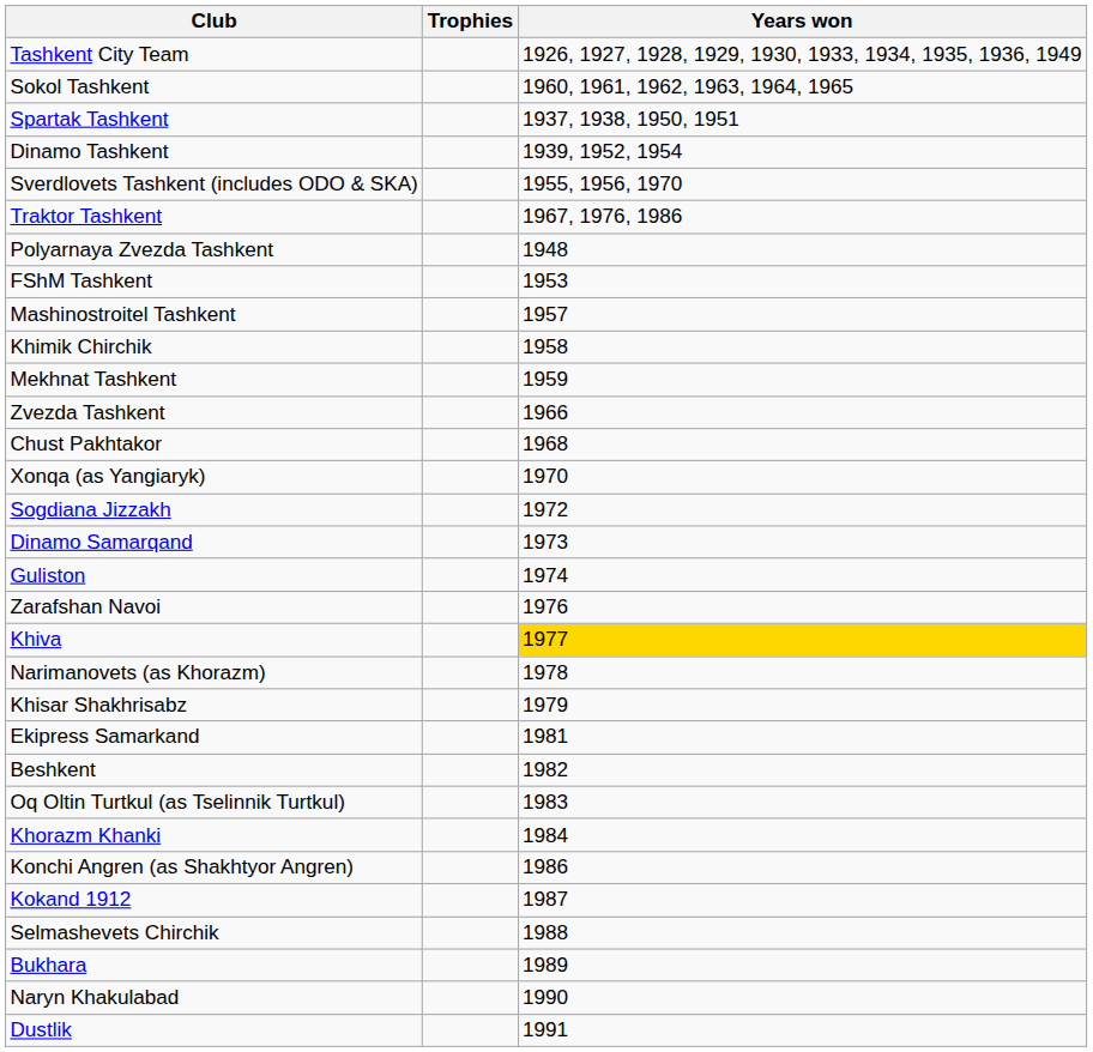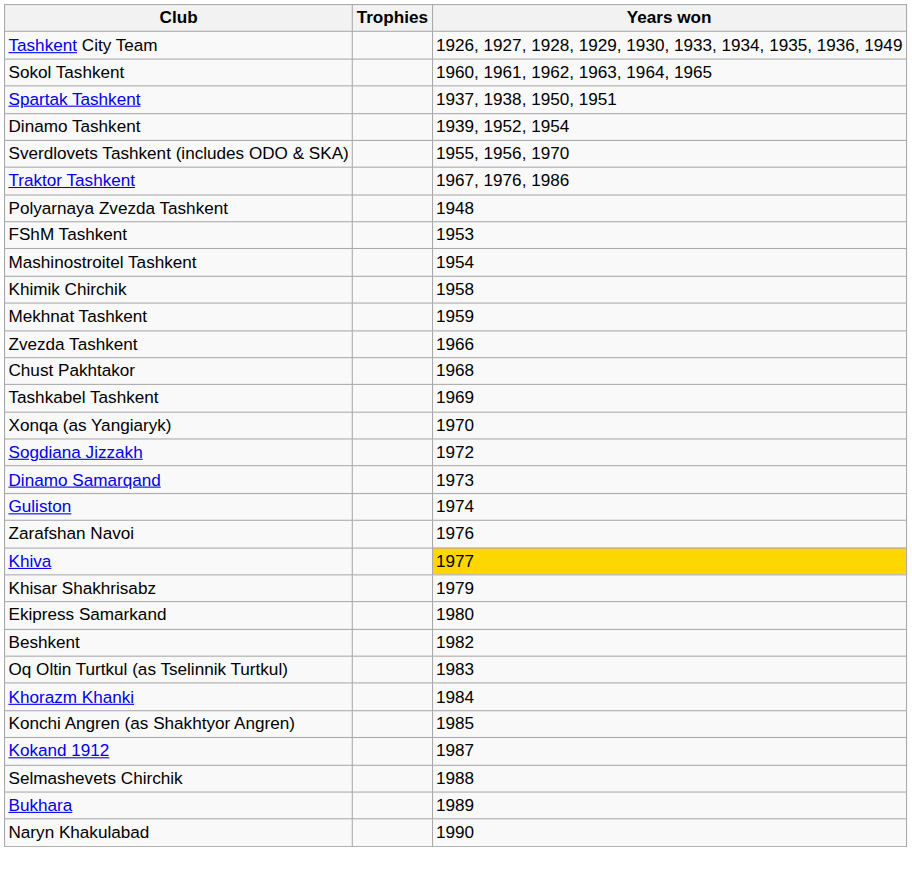 <table class="wikitable">
 <tr>
 <th>Club</th>
 <th>Trophies</th>
 <th>Years won</th>
 </tr>
 <tr>
 <td><a href='#'>Tashkent</a> City Team</td>
 <td></td>
 <td>1926, 1927, 1928, 1929, 1930, 1933, 1934, 1935, 1936, 1949</td>
 </tr>
 <tr>
 <td>Sokol Tashkent</td>
 <td></td>
 <td>1960, 1961, 1962, 1963, 1964, 1965</td>
 </tr>
 <tr>
 <td><a href='#'>Spartak Tashkent</a></td>
 <td></td>
 <td>1937, 1938, 1950, 1951</td>
 </tr>
 <tr>
 <td>Dinamo Tashkent</td>
 <td></td>
 <td>1939, 1952, 1954</td>
 </tr>
 <tr>
 <td>Sverdlovets Tashkent (includes ODO & SKA)</td>
 <td></td>
 <td>1955, 1956, 1970</td>
 </tr>
 <tr>
 <td><a href='#'>Traktor Tashkent</a></td>
 <td></td>
 <td>1967, 1976, 1986</td>
 </tr>
 <tr>
 <td>Polyarnaya Zvezda Tashkent</td>
 <td></td>
 <td>1948</td>
 </tr>
 <tr>
 <td>FShM Tashkent</td>
 <td></td>
 <td>1953</td>
 </tr>
 <tr>
 <td>Mashinostroitel Tashkent</td>
 <td></td>
-<td>1957</td>
+<td>1954</td>
 </tr>
 <tr>
 <td>Khimik Chirchik</td>
 <td></td>
 <td>1958</td>
 </tr>
 <tr>
 <td>Mekhnat Tashkent</td>
 <td></td>
 <td>1959</td>
 </tr>
 <tr>
 <td>Zvezda Tashkent</td>
 <td></td>
 <td>1966</td>
 </tr>
 <tr>
 <td>Chust Pakhtakor</td>
 <td></td>
 <td>1968</td>
+</tr>
+<tr>
+<td>Tashkabel Tashkent</td>
+<td></td>
+<td>1969</td>
 </tr>
 <tr>
 <td>Xonqa (as Yangiaryk)</td>
 <td></td>
 <td>1970</td>
 </tr>
 <tr>
 <td><a href='#'>Sogdiana Jizzakh</a></td>
 <td></td>
 <td>1972</td>
 </tr>
 <tr>
 <td><a href='#'>Dinamo Samarqand</a></td>
 <td></td>
 <td>1973</td>
 </tr>
 <tr>
 <td><a href='#'>Guliston</a></td>
 <td></td>
 <td>1974</td>
 </tr>
 <tr>
 <td>Zarafshan Navoi</td>
 <td></td>
 <td>1976</td>
 </tr>
 <tr>
 <td><a href='#'>Khiva</a></td>
 <td></td>
 <td style="background: gold;">1977</td>
 </tr>
 <tr>
-<td>Narimanovets (as Khorazm)</td>
-<td></td>
-<td>1978</td>
-</tr>
-<tr>
 <td>Khisar Shakhrisabz</td>
 <td></td>
 <td>1979</td>
 </tr>
 <tr>
 <td>Ekipress Samarkand</td>
 <td></td>
-<td>1981</td>
+<td>1980</td>
 </tr>
 <tr>
 <td>Beshkent</td>
 <td></td>
 <td>1982</td>
 </tr>
 <tr>
 <td>Oq Oltin Turtkul (as Tselinnik Turtkul)</td>
 <td></td>
 <td>1983</td>
 </tr>
 <tr>
 <td><a href='#'>Khorazm Khanki</a></td>
 <td></td>
 <td>1984</td>
 </tr>
 <tr>
 <td>Konchi Angren (as Shakhtyor Angren)</td>
 <td></td>
-<td>1986</td>
+<td>1985</td>
 </tr>
 <tr>
 <td><a href='#'>Kokand 1912</a></td>
 <td></td>
 <td>1987</td>
 </tr>
 <tr>
 <td>Selmashevets Chirchik</td>
 <td></td>
 <td>1988</td>
 </tr>
 <tr>
 <td><a href='#'>Bukhara</a></td>
 <td></td>
 <td>1989</td>
 </tr>
 <tr>
 <td>Naryn Khakulabad</td>
 <td></td>
 <td>1990</td>
 </tr>
-<tr>
-<td><a href='#'>Dustlik</a></td>
-<td></td>
-<td>1991</td>
-</tr>
 </table>
